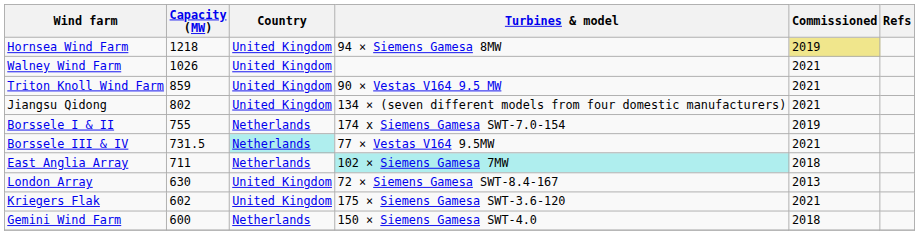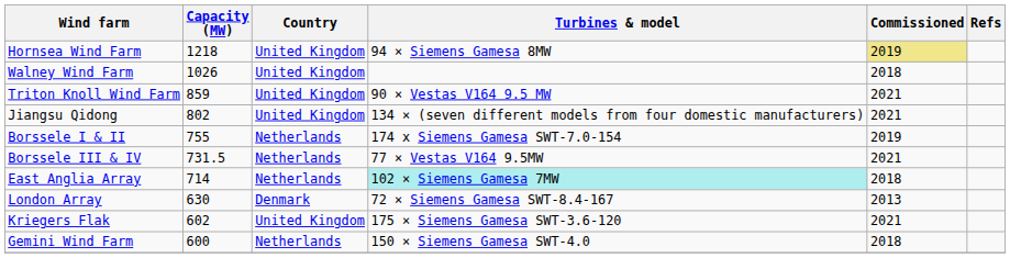 <table class="wikitable sortable">
 <tr>
 <th>Wind farm</th>
 <th><a href='#'>Capacity</a><br>(<a href='#'>MW</a>)</th>
 <th>Country</th>
 <th class="unsortable"><a href='#'>Turbines</a> & model</th>
 <th>Commissioned</th>
 <th class="unsortable">Refs</th>
 </tr>
 <tr>
 <td><a href='#'>Hornsea Wind Farm</a></td>
 <td>1218</td>
 <td><a href='#'>United Kingdom</a></td>
 <td>94 × <a href='#'>Siemens Gamesa</a> 8MW</td>
 <td style="background: khaki;">2019</td>
 <td></td>
 </tr>
 <tr>
 <td><a href='#'>Walney Wind Farm</a></td>
 <td>1026</td>
 <td><a href='#'>United Kingdom</a></td>
 <td></td>
-<td>2021</td>
+<td>2018</td>
 <td></td>
 </tr>
 <tr>
 <td><a href='#'>Triton Knoll Wind Farm</a></td>
 <td>859</td>
 <td><a href='#'>United Kingdom</a></td>
 <td>90 × <a href='#'>Vestas V164 9.5 MW</a></td>
 <td>2021</td>
 <td></td>
 </tr>
 <tr>
 <td>Jiangsu Qidong</td>
 <td>802</td>
 <td><a href='#'>United Kingdom</a></td>
 <td>134 × (seven different models from four domestic manufacturers)</td>
 <td>2021</td>
 <td></td>
 </tr>
 <tr>
 <td><a href='#'>Borssele I & II</a></td>
 <td>755</td>
 <td><a href='#'>Netherlands</a></td>
 <td>174 x <a href='#'>Siemens Gamesa</a> SWT-7.0-154</td>
 <td>2019</td>
 <td></td>
 </tr>
 <tr>
 <td><a href='#'>Borssele III & IV</a></td>
 <td>731.5</td>
-<td style="background: paleturquoise;"><a href='#'>Netherlands</a></td>
+<td><a href='#'>Netherlands</a></td>
 <td>77 × <a href='#'>Vestas V164</a> 9.5MW</td>
 <td>2021</td>
 <td></td>
 </tr>
 <tr>
 <td><a href='#'>East Anglia Array</a></td>
-<td>711</td>
+<td>714</td>
 <td><a href='#'>Netherlands</a></td>
 <td style="background: paleturquoise;">102 × <a href='#'>Siemens Gamesa</a> 7MW</td>
 <td>2018</td>
 <td></td>
 </tr>
 <tr>
 <td><a href='#'>London Array</a></td>
 <td>630</td>
-<td><a href='#'>United Kingdom</a></td>
+<td><a href='#'>Denmark</a></td>
 <td>72 × <a href='#'>Siemens Gamesa</a> SWT-8.4-167</td>
 <td>2013</td>
 <td></td>
 </tr>
 <tr>
 <td><a href='#'>Kriegers Flak</a></td>
 <td>602</td>
 <td><a href='#'>United Kingdom</a></td>
 <td>175 × <a href='#'>Siemens Gamesa</a> SWT-3.6-120</td>
 <td>2021</td>
 <td></td>
 </tr>
 <tr>
 <td><a href='#'>Gemini Wind Farm</a></td>
 <td>600</td>
 <td><a href='#'>Netherlands</a></td>
 <td>150 × <a href='#'>Siemens Gamesa</a> SWT-4.0</td>
 <td>2018</td>
 <td></td>
 </tr>
 <tr>
 </tr>
 </table>
